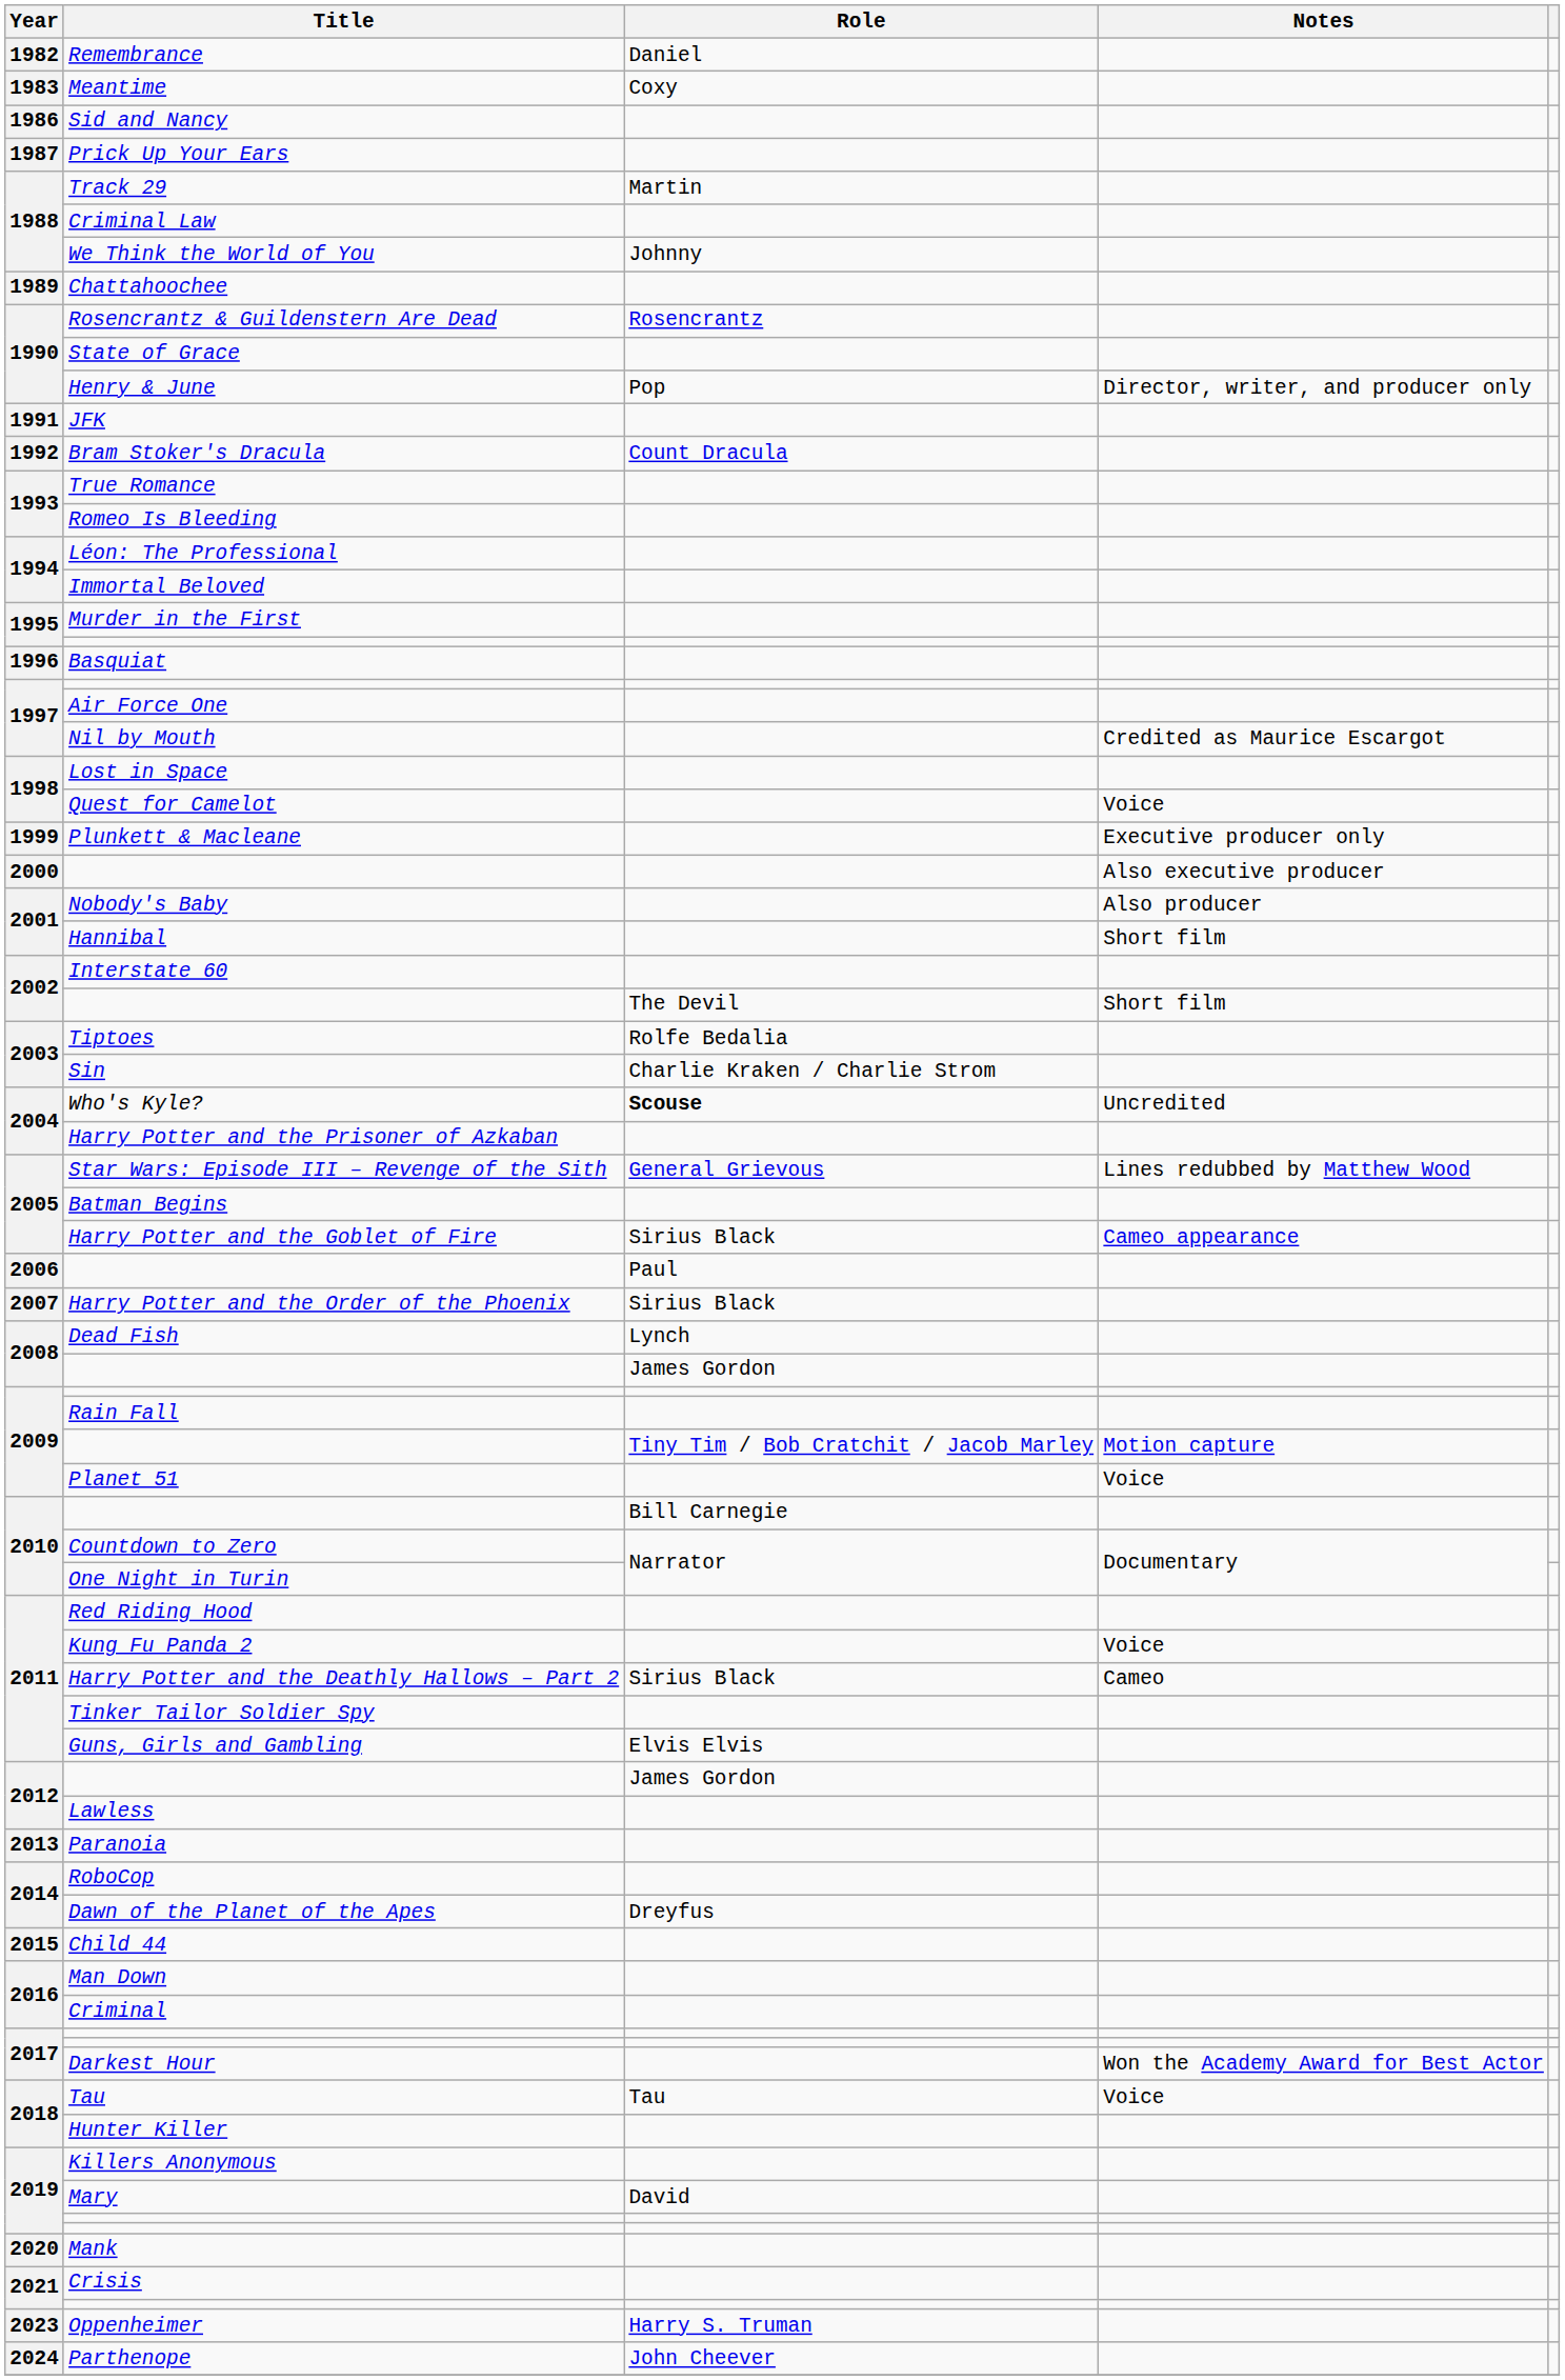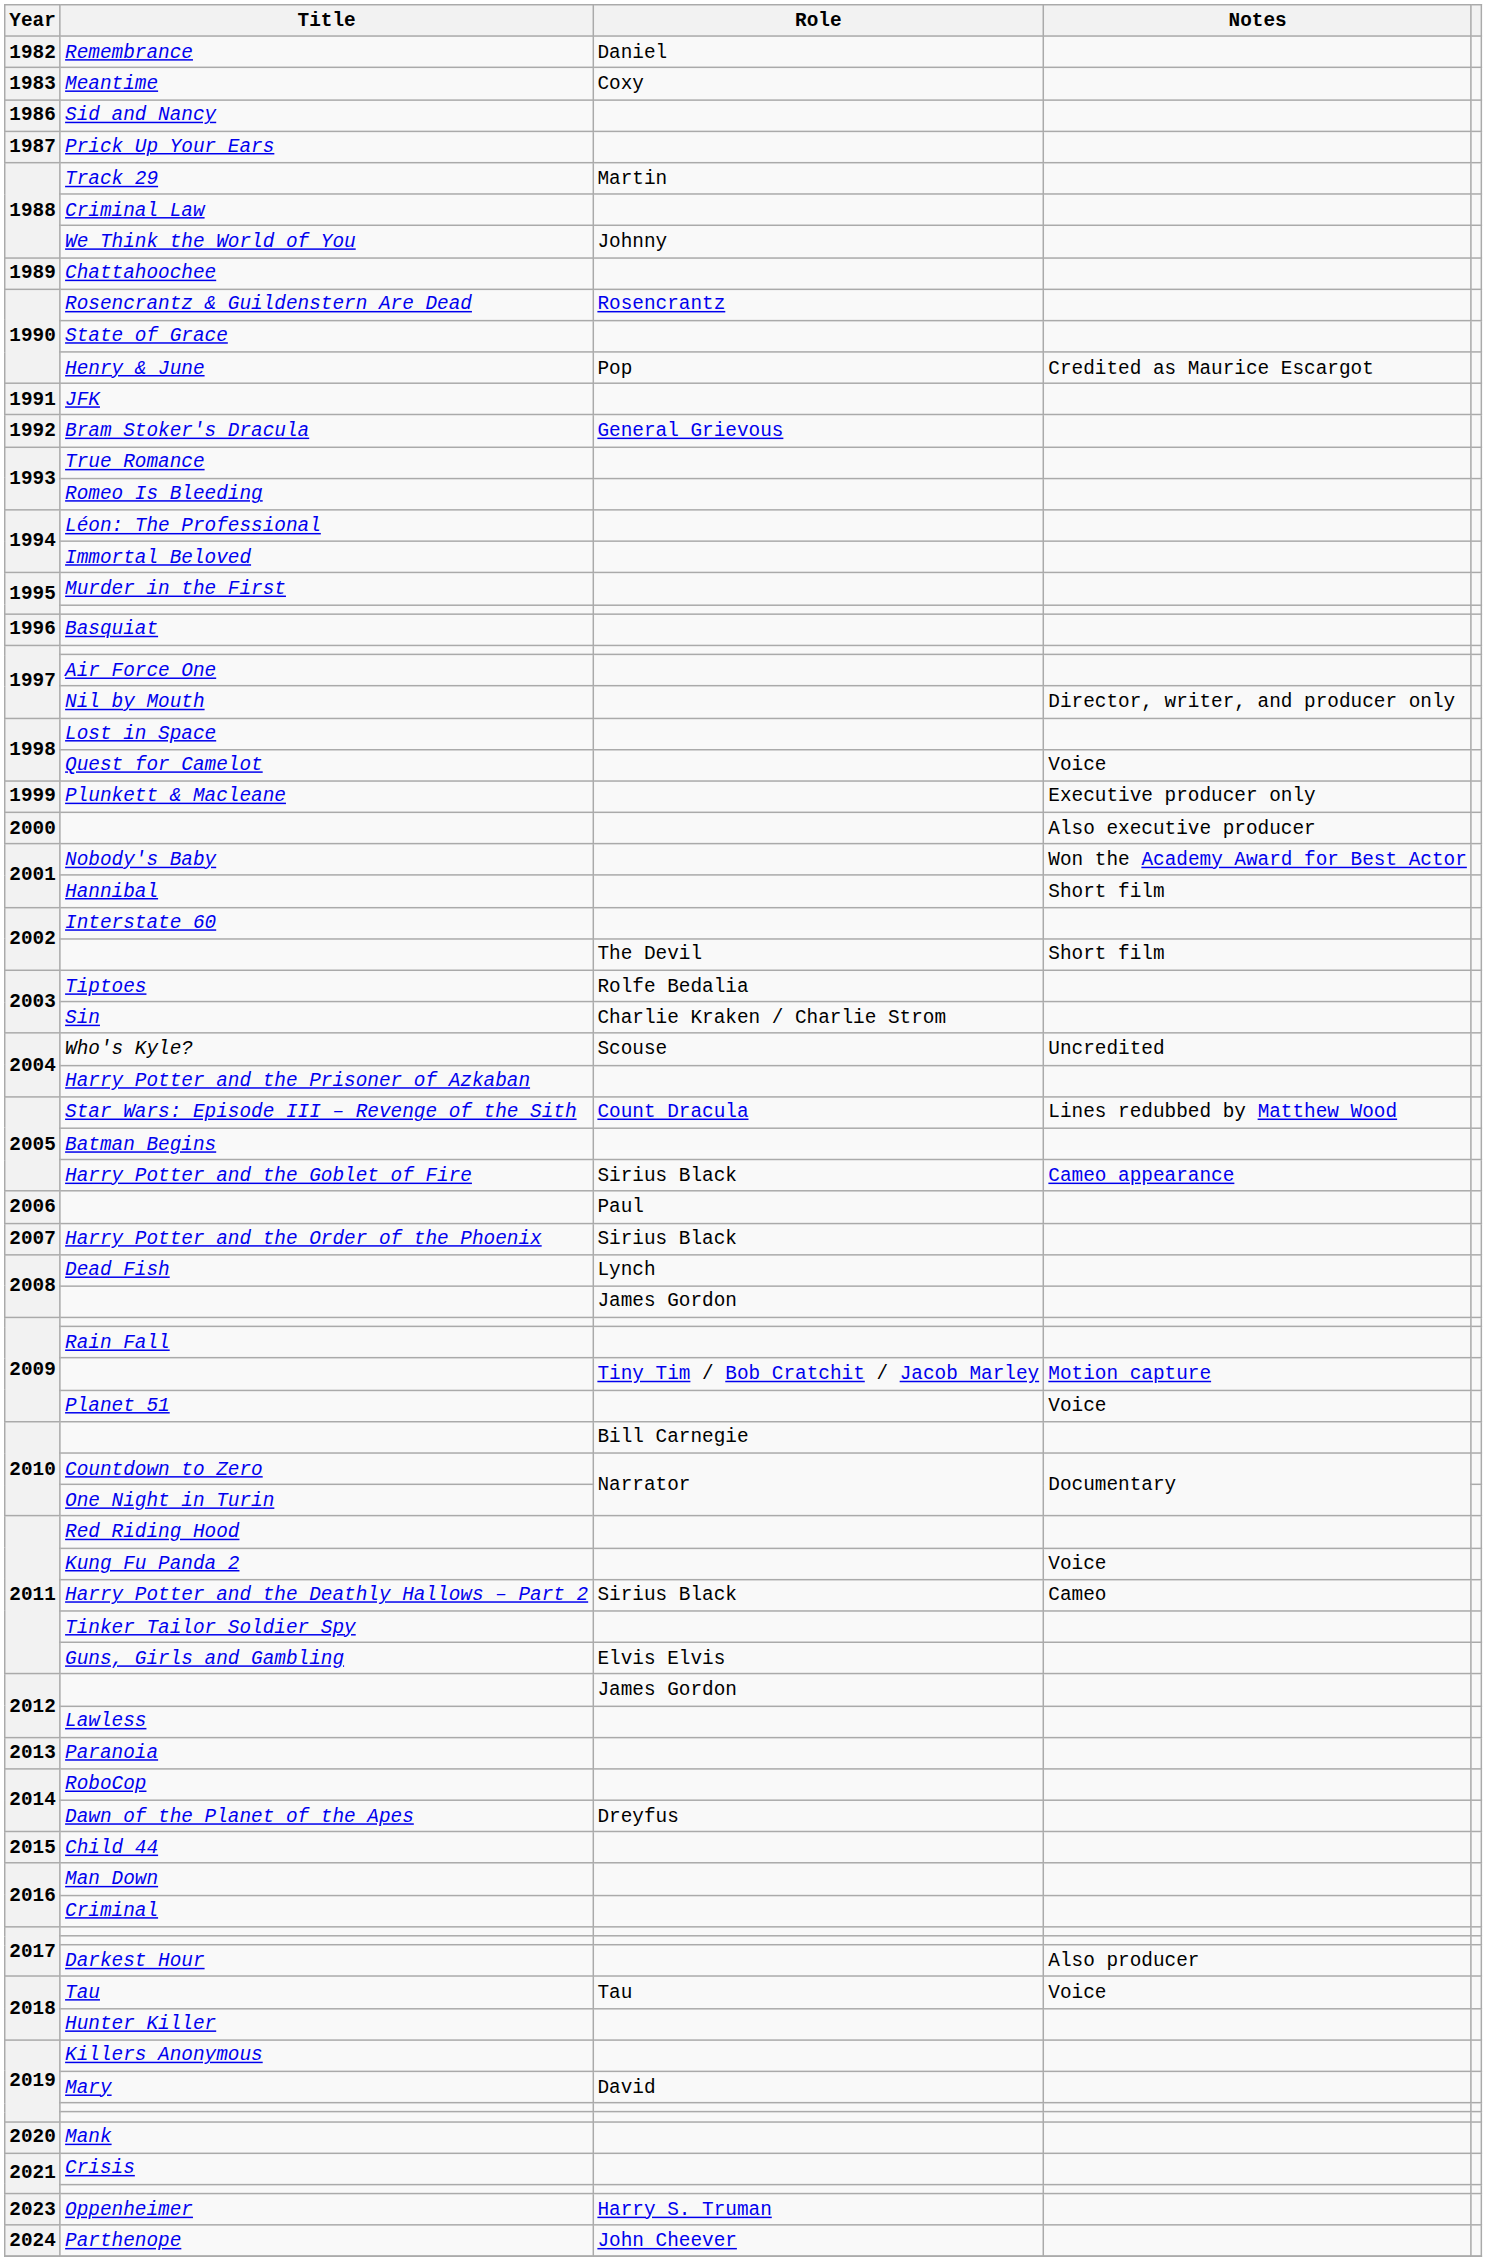 <table class="wikitable plainrowheaders sortable" style="margin-right: 0;">
 <tr>
 <th scope="col">Year</th>
 <th scope="col">Title</th>
 <th scope="col">Role</th>
 <th scope="col" class="unsortable">Notes</th>
 <th scope="col" class="unsortable"></th>
 </tr>
 <tr>
 <th scope="row">1982</th>
 <td><em><a href='#'>Remembrance</a></em></td>
 <td>Daniel</td>
 <td></td>
 <td style="text-align: center;"></td>
 </tr>
 <tr>
 <th scope="row">1983</th>
 <td><em><a href='#'>Meantime</a></em></td>
 <td>Coxy</td>
 <td></td>
 <td style="text-align: center;"></td>
 </tr>
 <tr>
 <th scope="row">1986</th>
 <td><em><a href='#'>Sid and Nancy</a></em></td>
 <td></td>
 <td></td>
 <td style="text-align: center;"></td>
 </tr>
 <tr>
 <th scope="row">1987</th>
 <td><em><a href='#'>Prick Up Your Ears</a></em></td>
 <td></td>
 <td></td>
 <td style="text-align: center;"></td>
 </tr>
 <tr>
 <th scope="row" rowspan="3">1988</th>
 <td><em><a href='#'>Track 29</a></em></td>
 <td>Martin</td>
 <td></td>
 <td style="text-align: center;"></td>
 </tr>
 <tr>
 <td><em><a href='#'>Criminal Law</a></em></td>
 <td></td>
 <td></td>
 <td style="text-align: center;"></td>
 </tr>
 <tr>
 <td><em><a href='#'>We Think the World of You</a></em></td>
 <td>Johnny</td>
 <td></td>
 <td style="text-align: center;"></td>
 </tr>
 <tr>
 <th scope="row">1989</th>
 <td><em><a href='#'>Chattahoochee</a></em></td>
 <td></td>
 <td></td>
 <td style="text-align: center;"></td>
 </tr>
 <tr>
 <th scope="row" rowspan="3">1990</th>
 <td><em><a href='#'>Rosencrantz & Guildenstern Are Dead</a></em></td>
 <td><a href='#'>Rosencrantz</a></td>
 <td></td>
 <td style="text-align: center;"></td>
 </tr>
 <tr>
 <td><em><a href='#'>State of Grace</a></em></td>
 <td></td>
 <td></td>
 <td style="text-align: center;"></td>
 </tr>
 <tr>
 <td><em><a href='#'>Henry & June</a></em></td>
 <td>Pop</td>
-<td>Director, writer, and producer only</td>
+<td>Credited as Maurice Escargot</td>
 <td style="text-align: center;"></td>
 </tr>
 <tr>
 <th scope="row">1991</th>
 <td><em><a href='#'>JFK</a></em></td>
 <td></td>
 <td></td>
 <td style="text-align: center;"></td>
 </tr>
 <tr>
 <th scope="row">1992</th>
 <td><em><a href='#'>Bram Stoker's Dracula</a></em></td>
-<td><a href='#'>Count Dracula</a></td>
+<td><a href='#'>General Grievous</a></td>
 <td></td>
 <td style="text-align: center;"></td>
 </tr>
 <tr>
 <th scope="row" rowspan="2">1993</th>
 <td><em><a href='#'>True Romance</a></em></td>
 <td></td>
 <td></td>
 <td style="text-align: center;"></td>
 </tr>
 <tr>
 <td><em><a href='#'>Romeo Is Bleeding</a></em></td>
 <td></td>
 <td></td>
 <td style="text-align: center;"></td>
 </tr>
 <tr>
 <th scope="row" rowspan="2">1994</th>
 <td><em><a href='#'>Léon: The Professional</a></em></td>
 <td></td>
 <td></td>
 <td style="text-align: center;"></td>
 </tr>
 <tr>
 <td><em><a href='#'>Immortal Beloved</a></em></td>
 <td></td>
 <td></td>
 <td style="text-align: center;"></td>
 </tr>
 <tr>
 <th scope="row" rowspan="2">1995</th>
 <td><em><a href='#'>Murder in the First</a></em></td>
 <td></td>
 <td></td>
 <td style="text-align: center;"></td>
 </tr>
 <tr>
 <td><em></em></td>
 <td></td>
 <td></td>
 <td style="text-align: center;"></td>
 </tr>
 <tr>
 <th scope="row">1996</th>
 <td><em><a href='#'>Basquiat</a></em></td>
 <td></td>
 <td></td>
 <td style="text-align: center;"></td>
 </tr>
 <tr>
 <th scope="row" rowspan="3">1997</th>
 <td><em></em></td>
 <td></td>
 <td></td>
 <td style="text-align: center;"></td>
 </tr>
 <tr>
 <td><em><a href='#'>Air Force One</a></em></td>
 <td></td>
 <td></td>
 <td style="text-align: center;"></td>
 </tr>
 <tr>
 <td><em><a href='#'>Nil by Mouth</a></em></td>
 <td></td>
-<td>Credited as Maurice Escargot</td>
+<td>Director, writer, and producer only</td>
 <td style="text-align: center;"></td>
 </tr>
 <tr>
 <th scope="row" rowspan="2">1998</th>
 <td><em><a href='#'>Lost in Space</a></em></td>
 <td></td>
 <td></td>
 <td style="text-align: center;"></td>
 </tr>
 <tr>
 <td><em><a href='#'>Quest for Camelot</a></em></td>
 <td></td>
 <td>Voice</td>
 <td style="text-align: center;"></td>
 </tr>
 <tr>
 <th scope="row">1999</th>
 <td><em><a href='#'>Plunkett & Macleane</a></em></td>
 <td></td>
 <td>Executive producer only</td>
 <td style="text-align: center;"></td>
 </tr>
 <tr>
 <th scope="row">2000</th>
 <td><em></em></td>
 <td></td>
 <td>Also executive producer</td>
 <td style="text-align: center;"></td>
 </tr>
 <tr>
 <th scope="row" rowspan="2">2001</th>
 <td><em><a href='#'>Nobody's Baby</a></em></td>
 <td></td>
-<td>Also producer</td>
+<td>Won the <a href='#'>Academy Award for Best Actor</a></td>
 <td style="text-align: center;"></td>
 </tr>
 <tr>
 <td><em><a href='#'>Hannibal</a></em></td>
 <td></td>
 <td>Short film</td>
 <td style="text-align: center;"></td>
 </tr>
 <tr>
 <th scope="row" rowspan="2">2002</th>
 <td><em><a href='#'>Interstate 60</a></em></td>
 <td></td>
 <td></td>
 <td style="text-align: center;"></td>
 </tr>
 <tr>
 <td><em></em></td>
 <td>The Devil</td>
 <td>Short film</td>
 <td style="text-align: center;"></td>
 </tr>
 <tr>
 <th scope="row" rowspan="2">2003</th>
 <td><em><a href='#'>Tiptoes</a></em></td>
 <td>Rolfe Bedalia</td>
 <td></td>
 <td style="text-align: center;"></td>
 </tr>
 <tr>
 <td><em><a href='#'>Sin</a></em></td>
 <td>Charlie Kraken / Charlie Strom</td>
 <td></td>
 <td style="text-align: center;"></td>
 </tr>
 <tr>
 <th scope="row" rowspan="2">2004</th>
 <td><em>Who's Kyle?</em></td>
-<td><strong>Scouse</strong></td>
+<td>Scouse</td>
 <td>Uncredited</td>
 <td style="text-align: center;"></td>
 </tr>
 <tr>
 <td><em><a href='#'>Harry Potter and the Prisoner of Azkaban</a></em></td>
 <td></td>
 <td></td>
 <td style="text-align: center;"></td>
 </tr>
 <tr>
 <th scope="row" rowspan="3">2005</th>
 <td><em><a href='#'>Star Wars: Episode III – Revenge of the Sith</a></em></td>
-<td><a href='#'>General Grievous</a></td>
+<td><a href='#'>Count Dracula</a></td>
 <td>Lines redubbed by <a href='#'>Matthew Wood</a></td>
 <td style="text-align: center;"></td>
 </tr>
 <tr>
 <td><em><a href='#'>Batman Begins</a></em></td>
 <td></td>
 <td></td>
 <td style="text-align: center;"></td>
 </tr>
 <tr>
 <td><em><a href='#'>Harry Potter and the Goblet of Fire</a></em></td>
 <td>Sirius Black</td>
 <td><a href='#'>Cameo appearance</a></td>
 <td style="text-align: center;"></td>
 </tr>
 <tr>
 <th scope="row">2006</th>
 <td><em></em></td>
 <td>Paul</td>
 <td></td>
 <td style="text-align: center;"></td>
 </tr>
 <tr>
 <th scope="row">2007</th>
 <td><em><a href='#'>Harry Potter and the Order of the Phoenix</a></em></td>
 <td>Sirius Black</td>
 <td></td>
 <td style="text-align: center;"></td>
 </tr>
 <tr>
 <th scope="row" rowspan="2">2008</th>
 <td><em><a href='#'>Dead Fish</a></em></td>
 <td>Lynch</td>
 <td></td>
 <td style="text-align: center;"></td>
 </tr>
 <tr>
 <td><em></em></td>
 <td>James Gordon</td>
 <td></td>
 <td style="text-align: center;"></td>
 </tr>
 <tr>
 <th scope="row" rowspan="4">2009</th>
 <td><em></em></td>
 <td></td>
 <td></td>
 <td style="text-align: center;"></td>
 </tr>
 <tr>
 <td><em><a href='#'>Rain Fall</a></em></td>
 <td></td>
 <td></td>
 <td style="text-align: center;"></td>
 </tr>
 <tr>
 <td><em></em></td>
 <td><a href='#'>Tiny Tim</a> / <a href='#'>Bob Cratchit</a> / <a href='#'>Jacob Marley</a></td>
 <td><a href='#'>Motion capture</a></td>
 <td style="text-align: center;"></td>
 </tr>
 <tr>
 <td><em><a href='#'>Planet 51</a></em></td>
 <td></td>
 <td>Voice</td>
 <td style="text-align: center;"></td>
 </tr>
 <tr>
 <th scope="row" rowspan="3">2010</th>
 <td><em></em></td>
 <td>Bill Carnegie</td>
 <td></td>
 <td style="text-align: center;"></td>
 </tr>
 <tr>
 <td><em><a href='#'>Countdown to Zero</a></em></td>
 <td rowspan="2">Narrator</td>
 <td rowspan="2">Documentary</td>
 <td style="text-align: center;"></td>
 </tr>
 <tr>
 <td><em><a href='#'>One Night in Turin</a></em></td>
 <td style="text-align: center;"></td>
 </tr>
 <tr>
 <th scope="row" rowspan="5">2011</th>
 <td><em><a href='#'>Red Riding Hood</a></em></td>
 <td></td>
 <td></td>
 <td style="text-align: center;"></td>
 </tr>
 <tr>
 <td><em><a href='#'>Kung Fu Panda 2</a></em></td>
 <td></td>
 <td>Voice</td>
 <td style="text-align: center;"></td>
 </tr>
 <tr>
 <td><em><a href='#'>Harry Potter and the Deathly Hallows – Part 2</a></em></td>
 <td>Sirius Black</td>
 <td>Cameo</td>
 <td style="text-align: center;"></td>
 </tr>
 <tr>
 <td><em><a href='#'>Tinker Tailor Soldier Spy</a></em></td>
 <td></td>
 <td></td>
 <td style="text-align: center;"></td>
 </tr>
 <tr>
 <td><em><a href='#'>Guns, Girls and Gambling</a></em></td>
 <td>Elvis Elvis</td>
 <td></td>
 <td style="text-align: center;"></td>
 </tr>
 <tr>
 <th scope="row" rowspan="2">2012</th>
 <td><em></em></td>
 <td>James Gordon</td>
 <td></td>
 <td style="text-align: center;"></td>
 </tr>
 <tr>
 <td><em><a href='#'>Lawless</a></em></td>
 <td></td>
 <td></td>
 <td style="text-align: center;"></td>
 </tr>
 <tr>
 <th scope="row">2013</th>
 <td><em><a href='#'>Paranoia</a></em></td>
 <td></td>
 <td></td>
 <td style="text-align: center;"></td>
 </tr>
 <tr>
 <th scope="row" rowspan="2">2014</th>
 <td><em><a href='#'>RoboCop</a></em></td>
 <td></td>
 <td></td>
 <td style="text-align: center;"></td>
 </tr>
 <tr>
 <td><em><a href='#'>Dawn of the Planet of the Apes</a></em></td>
 <td>Dreyfus</td>
 <td></td>
 <td style="text-align: center;"></td>
 </tr>
 <tr>
 <th scope="row">2015</th>
 <td><em><a href='#'>Child 44</a></em></td>
 <td></td>
 <td></td>
 <td style="text-align: center;"></td>
 </tr>
 <tr>
 <th scope="row" rowspan="2">2016</th>
 <td><em><a href='#'>Man Down</a></em></td>
 <td></td>
 <td></td>
 <td style="text-align: center;"></td>
 </tr>
 <tr>
 <td><em><a href='#'>Criminal</a></em></td>
 <td></td>
 <td></td>
 <td style="text-align: center;"></td>
 </tr>
 <tr>
 <th scope="row" rowspan="3">2017</th>
 <td><em></em></td>
 <td></td>
 <td></td>
 <td style="text-align: center;"></td>
 </tr>
 <tr>
 <td><em></em></td>
 <td></td>
 <td></td>
 <td style="text-align: center;"></td>
 </tr>
 <tr>
 <td><em><a href='#'>Darkest Hour</a></em></td>
 <td></td>
-<td>Won the <a href='#'>Academy Award for Best Actor</a></td>
+<td>Also producer</td>
 <td style="text-align: center;"></td>
 </tr>
 <tr>
 <th scope="row" rowspan="2">2018</th>
 <td><em><a href='#'>Tau</a></em></td>
 <td>Tau</td>
 <td>Voice</td>
 <td style="text-align: center;"></td>
 </tr>
 <tr>
 <td><em><a href='#'>Hunter Killer</a></em></td>
 <td></td>
 <td></td>
 <td style="text-align: center;"></td>
 </tr>
 <tr>
 <th scope="row" rowspan="4">2019</th>
 <td><em><a href='#'>Killers Anonymous</a></em></td>
 <td></td>
 <td></td>
 <td style="text-align: center;"></td>
 </tr>
 <tr>
 <td><em><a href='#'>Mary</a></em></td>
 <td>David</td>
 <td></td>
 <td style="text-align: center;"></td>
 </tr>
 <tr>
 <td><em></em></td>
 <td></td>
 <td></td>
 <td style="text-align: center;"></td>
 </tr>
 <tr>
 <td><em></em></td>
 <td></td>
 <td></td>
 <td style="text-align: center;"></td>
 </tr>
 <tr>
 <th scope="row">2020</th>
 <td><em><a href='#'>Mank</a></em></td>
 <td></td>
 <td></td>
 <td style="text-align: center;"></td>
 </tr>
 <tr>
 <th scope="row" rowspan="2">2021</th>
 <td><em><a href='#'>Crisis</a></em></td>
 <td></td>
 <td></td>
 <td style="text-align: center;"></td>
 </tr>
 <tr>
 <td><em></em></td>
 <td></td>
 <td></td>
 <td style="text-align: center;"></td>
 </tr>
 <tr>
 <th scope="row">2023</th>
 <td><em><a href='#'>Oppenheimer</a></em></td>
 <td><a href='#'>Harry S. Truman</a></td>
 <td></td>
 <td style="text-align: center;"></td>
 </tr>
 <tr>
 <th scope="row">2024</th>
 <td><em><a href='#'>Parthenope</a></em></td>
 <td><a href='#'>John Cheever</a></td>
 <td></td>
 <td style="text-align: center;"></td>
 </tr>
 <tr>
 </tr>
 </table>
